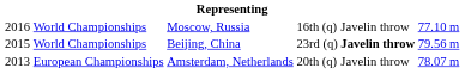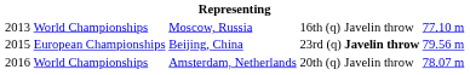 <table>
 <tr>
 <th colspan="6">Representing </th>
 </tr>
 <tr>
-<td>2016</td>
+<td>2013</td>
 <td><a href='#'>World Championships</a></td>
 <td><a href='#'>Moscow, Russia</a></td>
 <td>16th (q)</td>
 <td>Javelin throw</td>
 <td><a href='#'>77.10 m</a></td>
 </tr>
 <tr>
 <td>2015</td>
-<td><a href='#'>World Championships</a></td>
+<td><a href='#'>European Championships</a></td>
 <td><a href='#'>Beijing, China</a></td>
 <td>23rd (q)</td>
 <td><strong>Javelin throw</strong></td>
 <td><a href='#'>79.56 m</a></td>
 </tr>
 <tr>
-<td>2013</td>
-<td><a href='#'>European Championships</a></td>
+<td>2016</td>
+<td><a href='#'>World Championships</a></td>
 <td><a href='#'>Amsterdam, Netherlands</a></td>
 <td>20th (q)</td>
 <td>Javelin throw</td>
 <td><a href='#'>78.07 m</a></td>
 </tr>
 </table>
